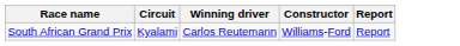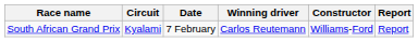 <table class="wikitable" style="font-size:95%">
 <tr>
 <th>Race name</th>
 <th>Circuit</th>
+<th>Date</th>
 <th>Winning driver</th>
 <th>Constructor</th>
 <th>Report</th>
 </tr>
 <tr>
 <td nowrap> <a href='#'>South African Grand Prix</a></td>
 <td><a href='#'>Kyalami</a></td>
+<td nowrap>7 February</td>
 <td nowrap> <a href='#'>Carlos Reutemann</a></td>
 <td nowrap> <a href='#'>Williams</a>-<a href='#'>Ford</a></td>
 <td><a href='#'>Report</a></td>
 </tr>
 </table>
